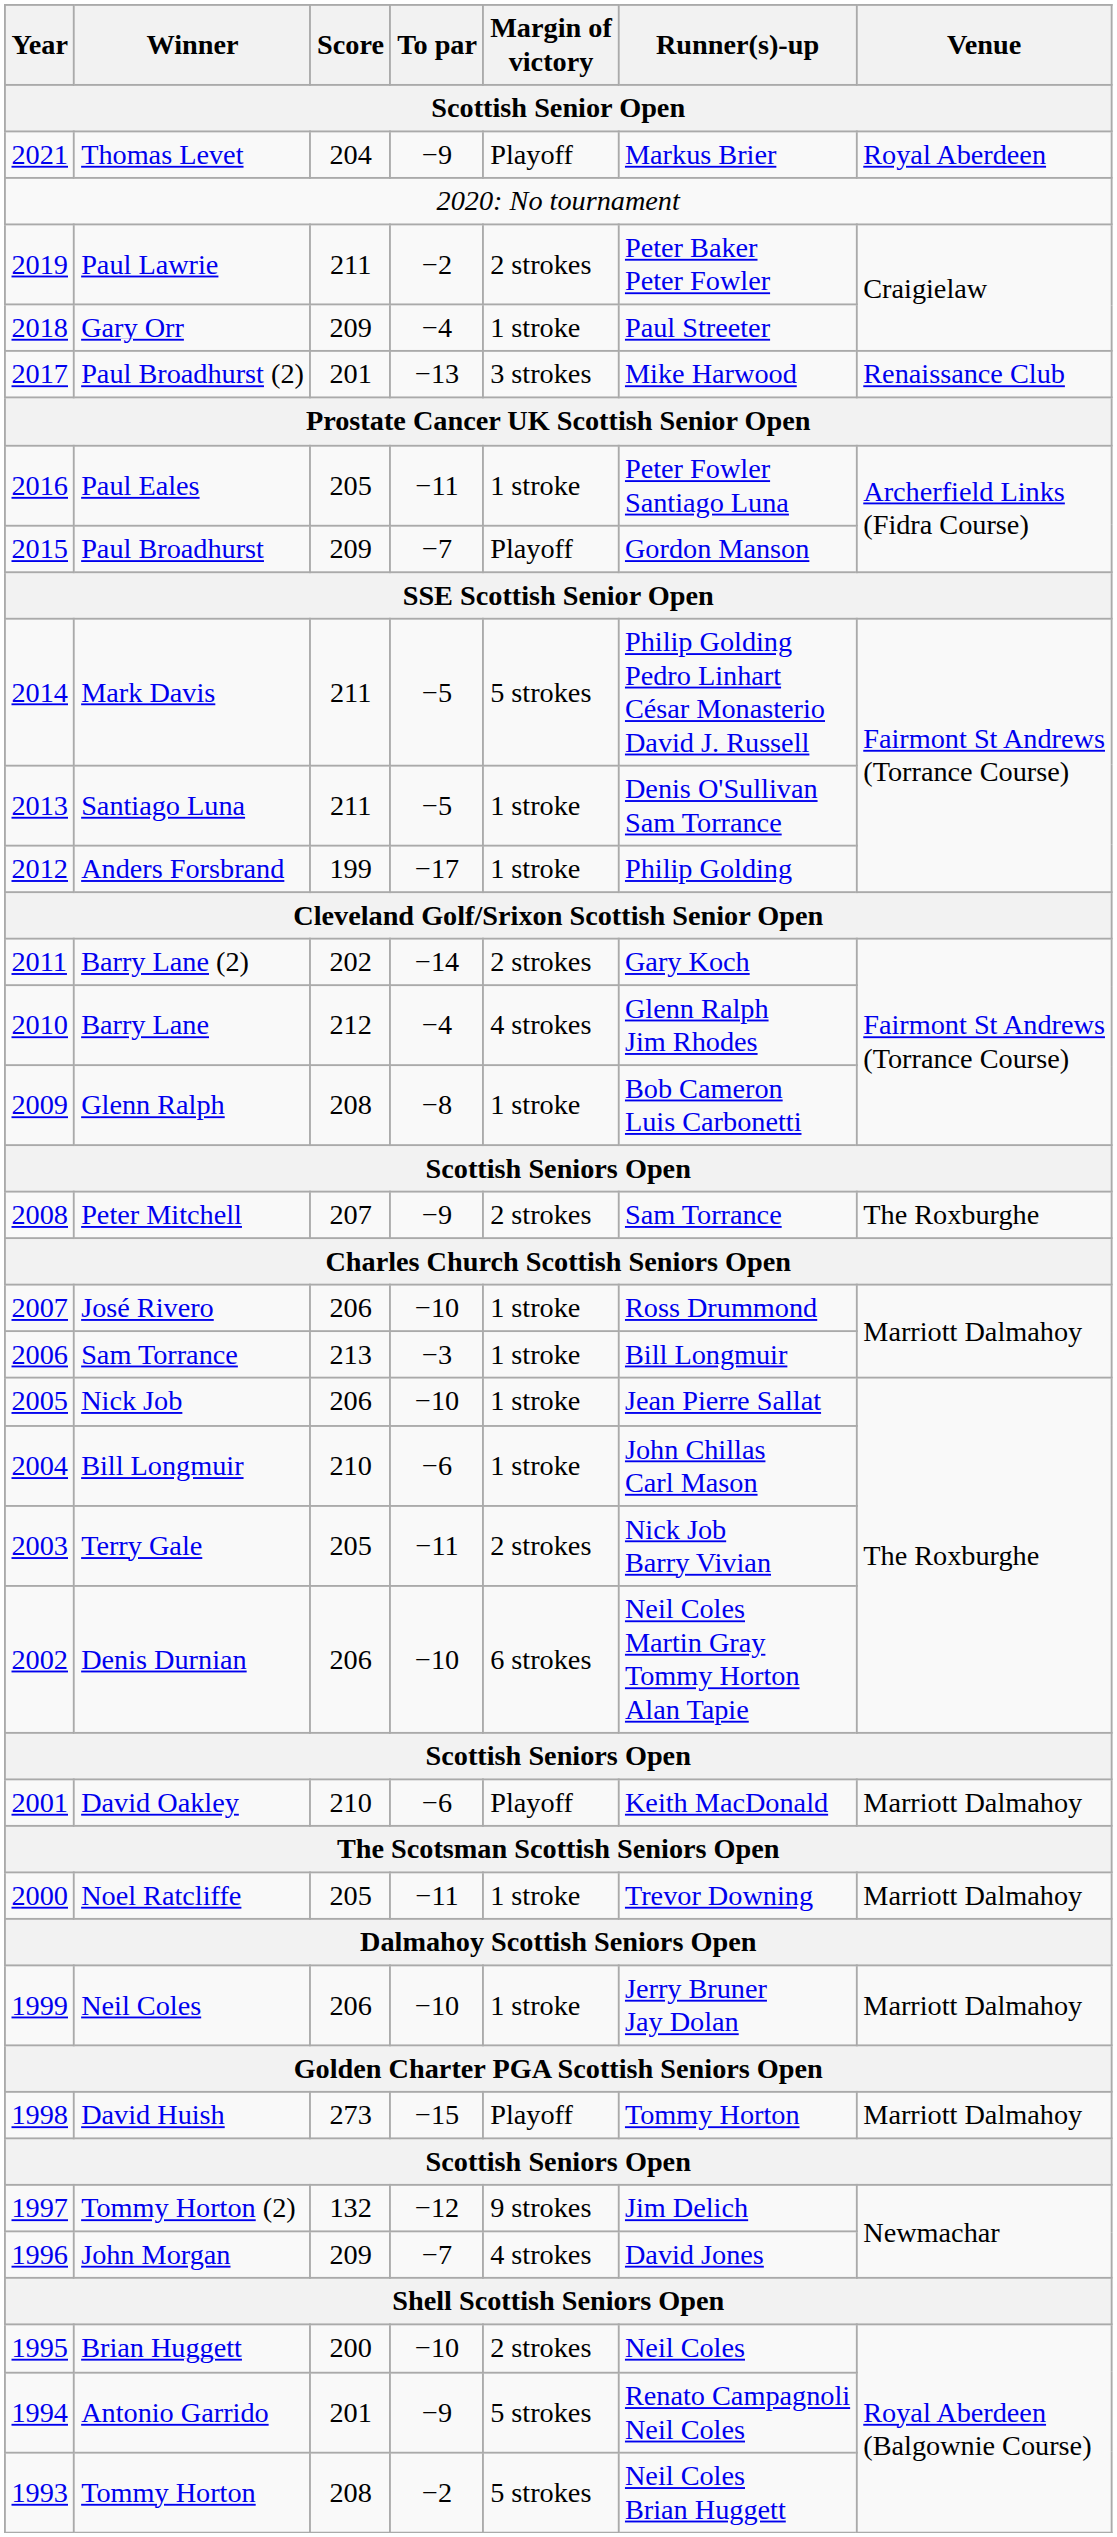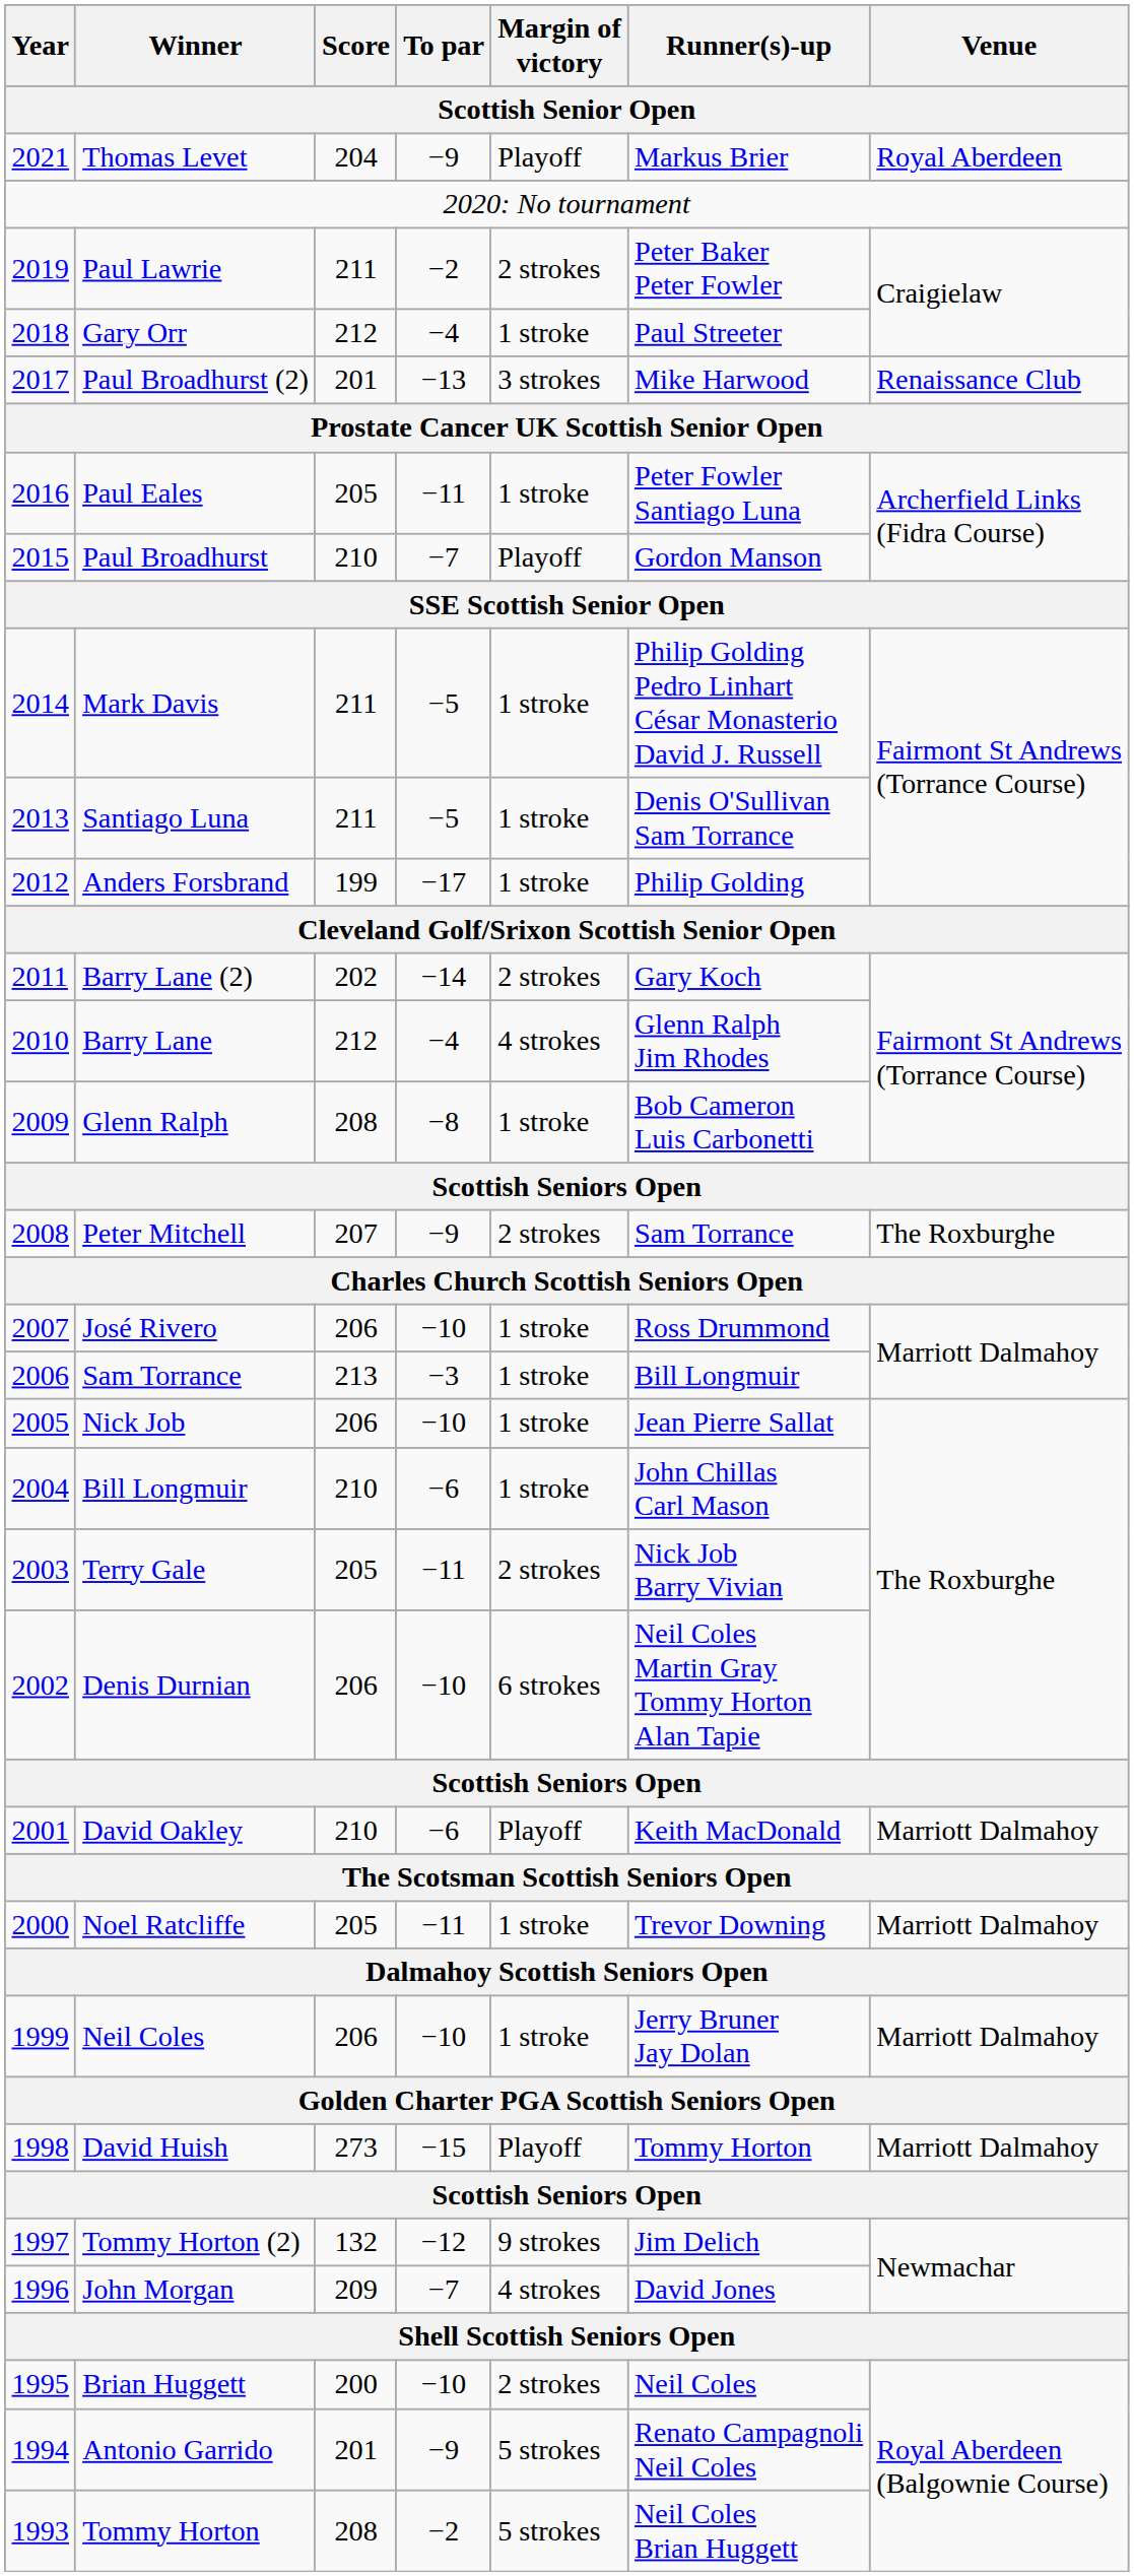 <table class="wikitable" style="font-size:95%">
 <tr>
 <th>Year</th>
 <th>Winner</th>
 <th>Score</th>
 <th>To par</th>
 <th>Margin of<br>victory</th>
 <th>Runner(s)-up</th>
 <th>Venue</th>
 </tr>
 <tr>
 <th colspan=8>Scottish Senior Open</th>
 </tr>
 <tr>
 <td><a href='#'>2021</a></td>
 <td> <a href='#'>Thomas Levet</a></td>
 <td align=center>204</td>
 <td align=center>−9</td>
 <td>Playoff</td>
 <td> <a href='#'>Markus Brier</a></td>
 <td><a href='#'>Royal Aberdeen</a></td>
 </tr>
 <tr>
 <td colspan=7 align=center><em>2020: No tournament</em></td>
 </tr>
 <tr>
 <td><a href='#'>2019</a></td>
 <td> <a href='#'>Paul Lawrie</a></td>
 <td align=center>211</td>
 <td align=center>−2</td>
 <td>2 strokes</td>
 <td> <a href='#'>Peter Baker</a><br> <a href='#'>Peter Fowler</a></td>
 <td rowspan=2>Craigielaw</td>
 </tr>
 <tr>
 <td><a href='#'>2018</a></td>
 <td> <a href='#'>Gary Orr</a></td>
-<td align=center>209</td>
+<td align=center>212</td>
 <td align=center>−4</td>
 <td>1 stroke</td>
 <td> <a href='#'>Paul Streeter</a></td>
 </tr>
 <tr>
 <td><a href='#'>2017</a></td>
 <td> <a href='#'>Paul Broadhurst</a> (2)</td>
 <td align=center>201</td>
 <td align=center>−13</td>
 <td>3 strokes</td>
 <td> <a href='#'>Mike Harwood</a></td>
 <td><a href='#'>Renaissance Club</a></td>
 </tr>
 <tr>
 <th colspan=8>Prostate Cancer UK Scottish Senior Open</th>
 </tr>
 <tr>
 <td><a href='#'>2016</a></td>
 <td> <a href='#'>Paul Eales</a></td>
 <td align=center>205</td>
 <td align=center>−11</td>
 <td>1 stroke</td>
 <td> <a href='#'>Peter Fowler</a><br> <a href='#'>Santiago Luna</a></td>
 <td rowspan=2><a href='#'>Archerfield Links</a><br>(Fidra Course)</td>
 </tr>
 <tr>
 <td><a href='#'>2015</a></td>
 <td> <a href='#'>Paul Broadhurst</a></td>
-<td align=center>209</td>
+<td align=center>210</td>
 <td align=center>−7</td>
 <td>Playoff</td>
 <td> <a href='#'>Gordon Manson</a></td>
 </tr>
 <tr>
 <th colspan=8>SSE Scottish Senior Open</th>
 </tr>
 <tr>
 <td><a href='#'>2014</a></td>
 <td> <a href='#'>Mark Davis</a></td>
 <td align=center>211</td>
 <td align=center>−5</td>
-<td>5 strokes</td>
+<td>1 stroke</td>
 <td> <a href='#'>Philip Golding</a><br> <a href='#'>Pedro Linhart</a><br> <a href='#'>César Monasterio</a><br> <a href='#'>David J. Russell</a></td>
 <td rowspan=3><a href='#'>Fairmont St Andrews</a><br>(Torrance Course)</td>
 </tr>
 <tr>
 <td><a href='#'>2013</a></td>
 <td> <a href='#'>Santiago Luna</a></td>
 <td align=center>211</td>
 <td align=center>−5</td>
 <td>1 stroke</td>
 <td> <a href='#'>Denis O'Sullivan</a><br> <a href='#'>Sam Torrance</a></td>
 </tr>
 <tr>
 <td><a href='#'>2012</a></td>
 <td> <a href='#'>Anders Forsbrand</a></td>
 <td align=center>199</td>
 <td align=center>−17</td>
 <td>1 stroke</td>
 <td> <a href='#'>Philip Golding</a></td>
 </tr>
 <tr>
 <th colspan=8>Cleveland Golf/Srixon Scottish Senior Open</th>
 </tr>
 <tr>
 <td><a href='#'>2011</a></td>
 <td> <a href='#'>Barry Lane</a> (2)</td>
 <td align=center>202</td>
 <td align=center>−14</td>
 <td>2 strokes</td>
 <td> <a href='#'>Gary Koch</a></td>
 <td rowspan=3><a href='#'>Fairmont St Andrews</a><br>(Torrance Course)</td>
 </tr>
 <tr>
 <td><a href='#'>2010</a></td>
 <td> <a href='#'>Barry Lane</a></td>
 <td align=center>212</td>
 <td align=center>−4</td>
 <td>4 strokes</td>
 <td> <a href='#'>Glenn Ralph</a><br> <a href='#'>Jim Rhodes</a></td>
 </tr>
 <tr>
 <td><a href='#'>2009</a></td>
 <td> <a href='#'>Glenn Ralph</a></td>
 <td align=center>208</td>
 <td align=center>−8</td>
 <td>1 stroke</td>
 <td> <a href='#'>Bob Cameron</a><br> <a href='#'>Luis Carbonetti</a></td>
 </tr>
 <tr>
 <th colspan=8>Scottish Seniors Open</th>
 </tr>
 <tr>
 <td><a href='#'>2008</a></td>
 <td> <a href='#'>Peter Mitchell</a></td>
 <td align=center>207</td>
 <td align=center>−9</td>
 <td>2 strokes</td>
 <td> <a href='#'>Sam Torrance</a></td>
 <td>The Roxburghe</td>
 </tr>
 <tr>
 <th colspan=8>Charles Church Scottish Seniors Open</th>
 </tr>
 <tr>
 <td><a href='#'>2007</a></td>
 <td> <a href='#'>José Rivero</a></td>
 <td align=center>206</td>
 <td align=center>−10</td>
 <td>1 stroke</td>
 <td> <a href='#'>Ross Drummond</a></td>
 <td rowspan=2>Marriott Dalmahoy</td>
 </tr>
 <tr>
 <td><a href='#'>2006</a></td>
 <td> <a href='#'>Sam Torrance</a></td>
 <td align=center>213</td>
 <td align=center>−3</td>
 <td>1 stroke</td>
 <td> <a href='#'>Bill Longmuir</a></td>
 </tr>
 <tr>
 <td><a href='#'>2005</a></td>
 <td> <a href='#'>Nick Job</a></td>
 <td align=center>206</td>
 <td align=center>−10</td>
 <td>1 stroke</td>
 <td> <a href='#'>Jean Pierre Sallat</a></td>
 <td rowspan=4>The Roxburghe</td>
 </tr>
 <tr>
 <td><a href='#'>2004</a></td>
 <td> <a href='#'>Bill Longmuir</a></td>
 <td align=center>210</td>
 <td align=center>−6</td>
 <td>1 stroke</td>
 <td> <a href='#'>John Chillas</a><br> <a href='#'>Carl Mason</a></td>
 </tr>
 <tr>
 <td><a href='#'>2003</a></td>
 <td> <a href='#'>Terry Gale</a></td>
 <td align=center>205</td>
 <td align=center>−11</td>
 <td>2 strokes</td>
 <td> <a href='#'>Nick Job</a><br> <a href='#'>Barry Vivian</a></td>
 </tr>
 <tr>
 <td><a href='#'>2002</a></td>
 <td> <a href='#'>Denis Durnian</a></td>
 <td align=center>206</td>
 <td align=center>−10</td>
 <td>6 strokes</td>
 <td> <a href='#'>Neil Coles</a><br> <a href='#'>Martin Gray</a><br> <a href='#'>Tommy Horton</a><br> <a href='#'>Alan Tapie</a></td>
 </tr>
 <tr>
 <th colspan=8>Scottish Seniors Open</th>
 </tr>
 <tr>
 <td><a href='#'>2001</a></td>
 <td> <a href='#'>David Oakley</a></td>
 <td align=center>210</td>
 <td align=center>−6</td>
 <td>Playoff</td>
 <td> <a href='#'>Keith MacDonald</a></td>
 <td>Marriott Dalmahoy</td>
 </tr>
 <tr>
 <th colspan=8>The Scotsman Scottish Seniors Open</th>
 </tr>
 <tr>
 <td><a href='#'>2000</a></td>
 <td> <a href='#'>Noel Ratcliffe</a></td>
 <td align=center>205</td>
 <td align=center>−11</td>
 <td>1 stroke</td>
 <td> <a href='#'>Trevor Downing</a></td>
 <td>Marriott Dalmahoy</td>
 </tr>
 <tr>
 <th colspan=8>Dalmahoy Scottish Seniors Open</th>
 </tr>
 <tr>
 <td><a href='#'>1999</a></td>
 <td> <a href='#'>Neil Coles</a></td>
 <td align=center>206</td>
 <td align=center>−10</td>
 <td>1 stroke</td>
 <td> <a href='#'>Jerry Bruner</a><br> <a href='#'>Jay Dolan</a></td>
 <td>Marriott Dalmahoy</td>
 </tr>
 <tr>
 <th colspan=8>Golden Charter PGA Scottish Seniors Open</th>
 </tr>
 <tr>
 <td><a href='#'>1998</a></td>
 <td> <a href='#'>David Huish</a></td>
 <td align=center>273</td>
 <td align=center>−15</td>
 <td>Playoff</td>
 <td> <a href='#'>Tommy Horton</a></td>
 <td>Marriott Dalmahoy</td>
 </tr>
 <tr>
 <th colspan=8>Scottish Seniors Open</th>
 </tr>
 <tr>
 <td><a href='#'>1997</a></td>
 <td> <a href='#'>Tommy Horton</a> (2)</td>
 <td align=center>132</td>
 <td align=center>−12</td>
 <td>9 strokes</td>
 <td> <a href='#'>Jim Delich</a></td>
 <td rowspan=2>Newmachar</td>
 </tr>
 <tr>
 <td><a href='#'>1996</a></td>
 <td> <a href='#'>John Morgan</a></td>
 <td align=center>209</td>
 <td align=center>−7</td>
 <td>4 strokes</td>
 <td> <a href='#'>David Jones</a></td>
 </tr>
 <tr>
 <th colspan=8>Shell Scottish Seniors Open</th>
 </tr>
 <tr>
 <td><a href='#'>1995</a></td>
 <td> <a href='#'>Brian Huggett</a></td>
 <td align=center>200</td>
 <td align=center>−10</td>
 <td>2 strokes</td>
 <td> <a href='#'>Neil Coles</a></td>
 <td rowspan=3><a href='#'>Royal Aberdeen</a><br>(Balgownie Course)</td>
 </tr>
 <tr>
 <td><a href='#'>1994</a></td>
 <td> <a href='#'>Antonio Garrido</a></td>
 <td align=center>201</td>
 <td align=center>−9</td>
 <td>5 strokes</td>
 <td> <a href='#'>Renato Campagnoli</a><br> <a href='#'>Neil Coles</a></td>
 </tr>
 <tr>
 <td><a href='#'>1993</a></td>
 <td> <a href='#'>Tommy Horton</a></td>
 <td align=center>208</td>
 <td align=center>−2</td>
 <td>5 strokes</td>
 <td> <a href='#'>Neil Coles</a><br> <a href='#'>Brian Huggett</a></td>
 </tr>
 </table>
